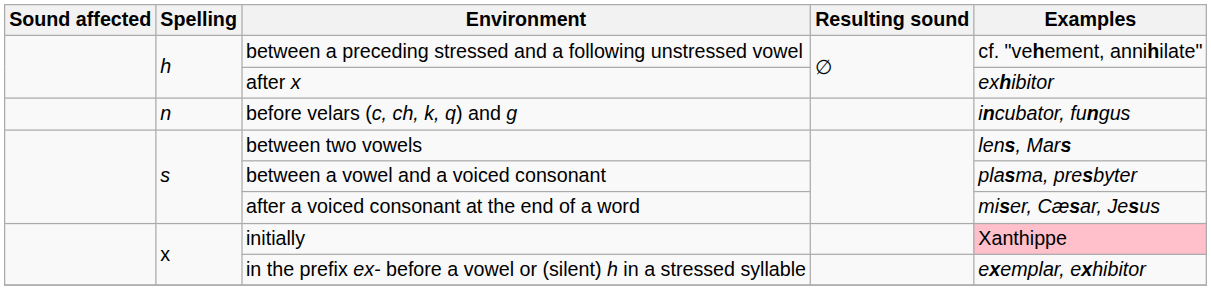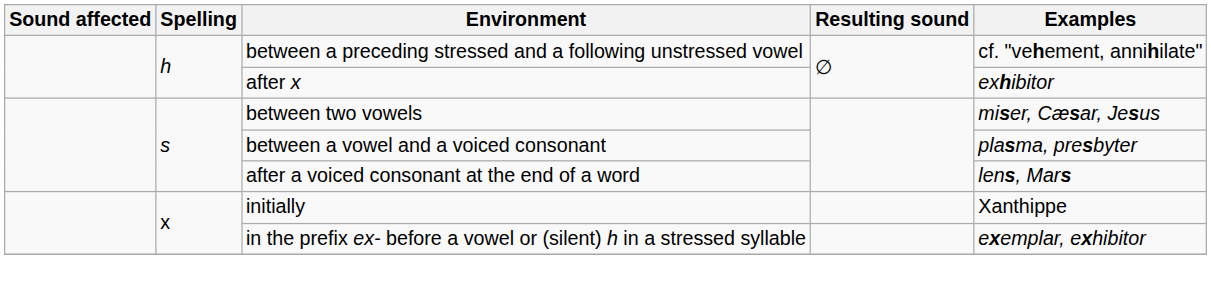 <table class="wikitable">
 <tr>
 <th>Sound affected</th>
 <th>Spelling</th>
 <th>Environment</th>
 <th>Resulting sound</th>
 <th>Examples</th>
 </tr>
 <tr>
 <td rowspan="2"></td>
 <td rowspan="2"><em>h</em></td>
 <td>between a preceding stressed and a following unstressed vowel</td>
 <td rowspan="2">∅</td>
 <td>cf. "ve<strong>h</strong>ement, anni<strong>h</strong>ilate"</td>
 </tr>
 <tr>
 <td>after <em>x</em></td>
 <td><em>ex<strong>h</strong>ibitor</em></td>
 </tr>
 <tr>
-<td></td>
-<td><em>n</em></td>
-<td>before velars  (<em>c, ch, k, q</em>) and  <em>g</em></td>
-<td></td>
-<td><em>i<strong>n</strong>cubator, fu<strong>n</strong>gus</em></td>
-</tr>
-<tr>
 <td rowspan="3"></td>
 <td rowspan="3"><em>s</em></td>
 <td>between two vowels</td>
 <td rowspan="3"></td>
-<td><em>len<strong>s</strong>, Mar<strong>s<strong><em></td>
+<td><em>mi<strong>s</strong>er, Cæ<strong>s</strong>ar, Je<strong>s</strong>us</em></td>
 </tr>
 <tr>
 <td>between a vowel and a voiced consonant</td>
 <td><em>pla<strong>s</strong>ma, pre<strong>s</strong>byter</em></td>
 </tr>
 <tr>
 <td>after a voiced consonant at the end of a word</td>
-<td><em>mi<strong>s</strong>er, Cæ<strong>s</strong>ar, Je<strong>s</strong>us</em></td>
+<td><em>len<strong>s</strong>, Mar<strong>s<strong><em></td>
 </tr>
 <tr>
 <td rowspan="2"></td>
 <td rowspan="2"></em>x<em></td>
 <td>initially</td>
 <td></td>
-<td style="background: pink;"></em></strong>X</strong>anthippe</em></td>
+<td></em></strong>X</strong>anthippe</em></td>
 </tr>
 <tr>
 <td>in the prefix <em>ex-</em> before a vowel or (silent) <em>h</em> in a stressed syllable</td>
 <td></td>
 <td><em>e<strong>x</strong>emplar, e<strong>x</strong>hibitor</em></td>
 </tr>
 <tr>
 </tr>
 </table>
